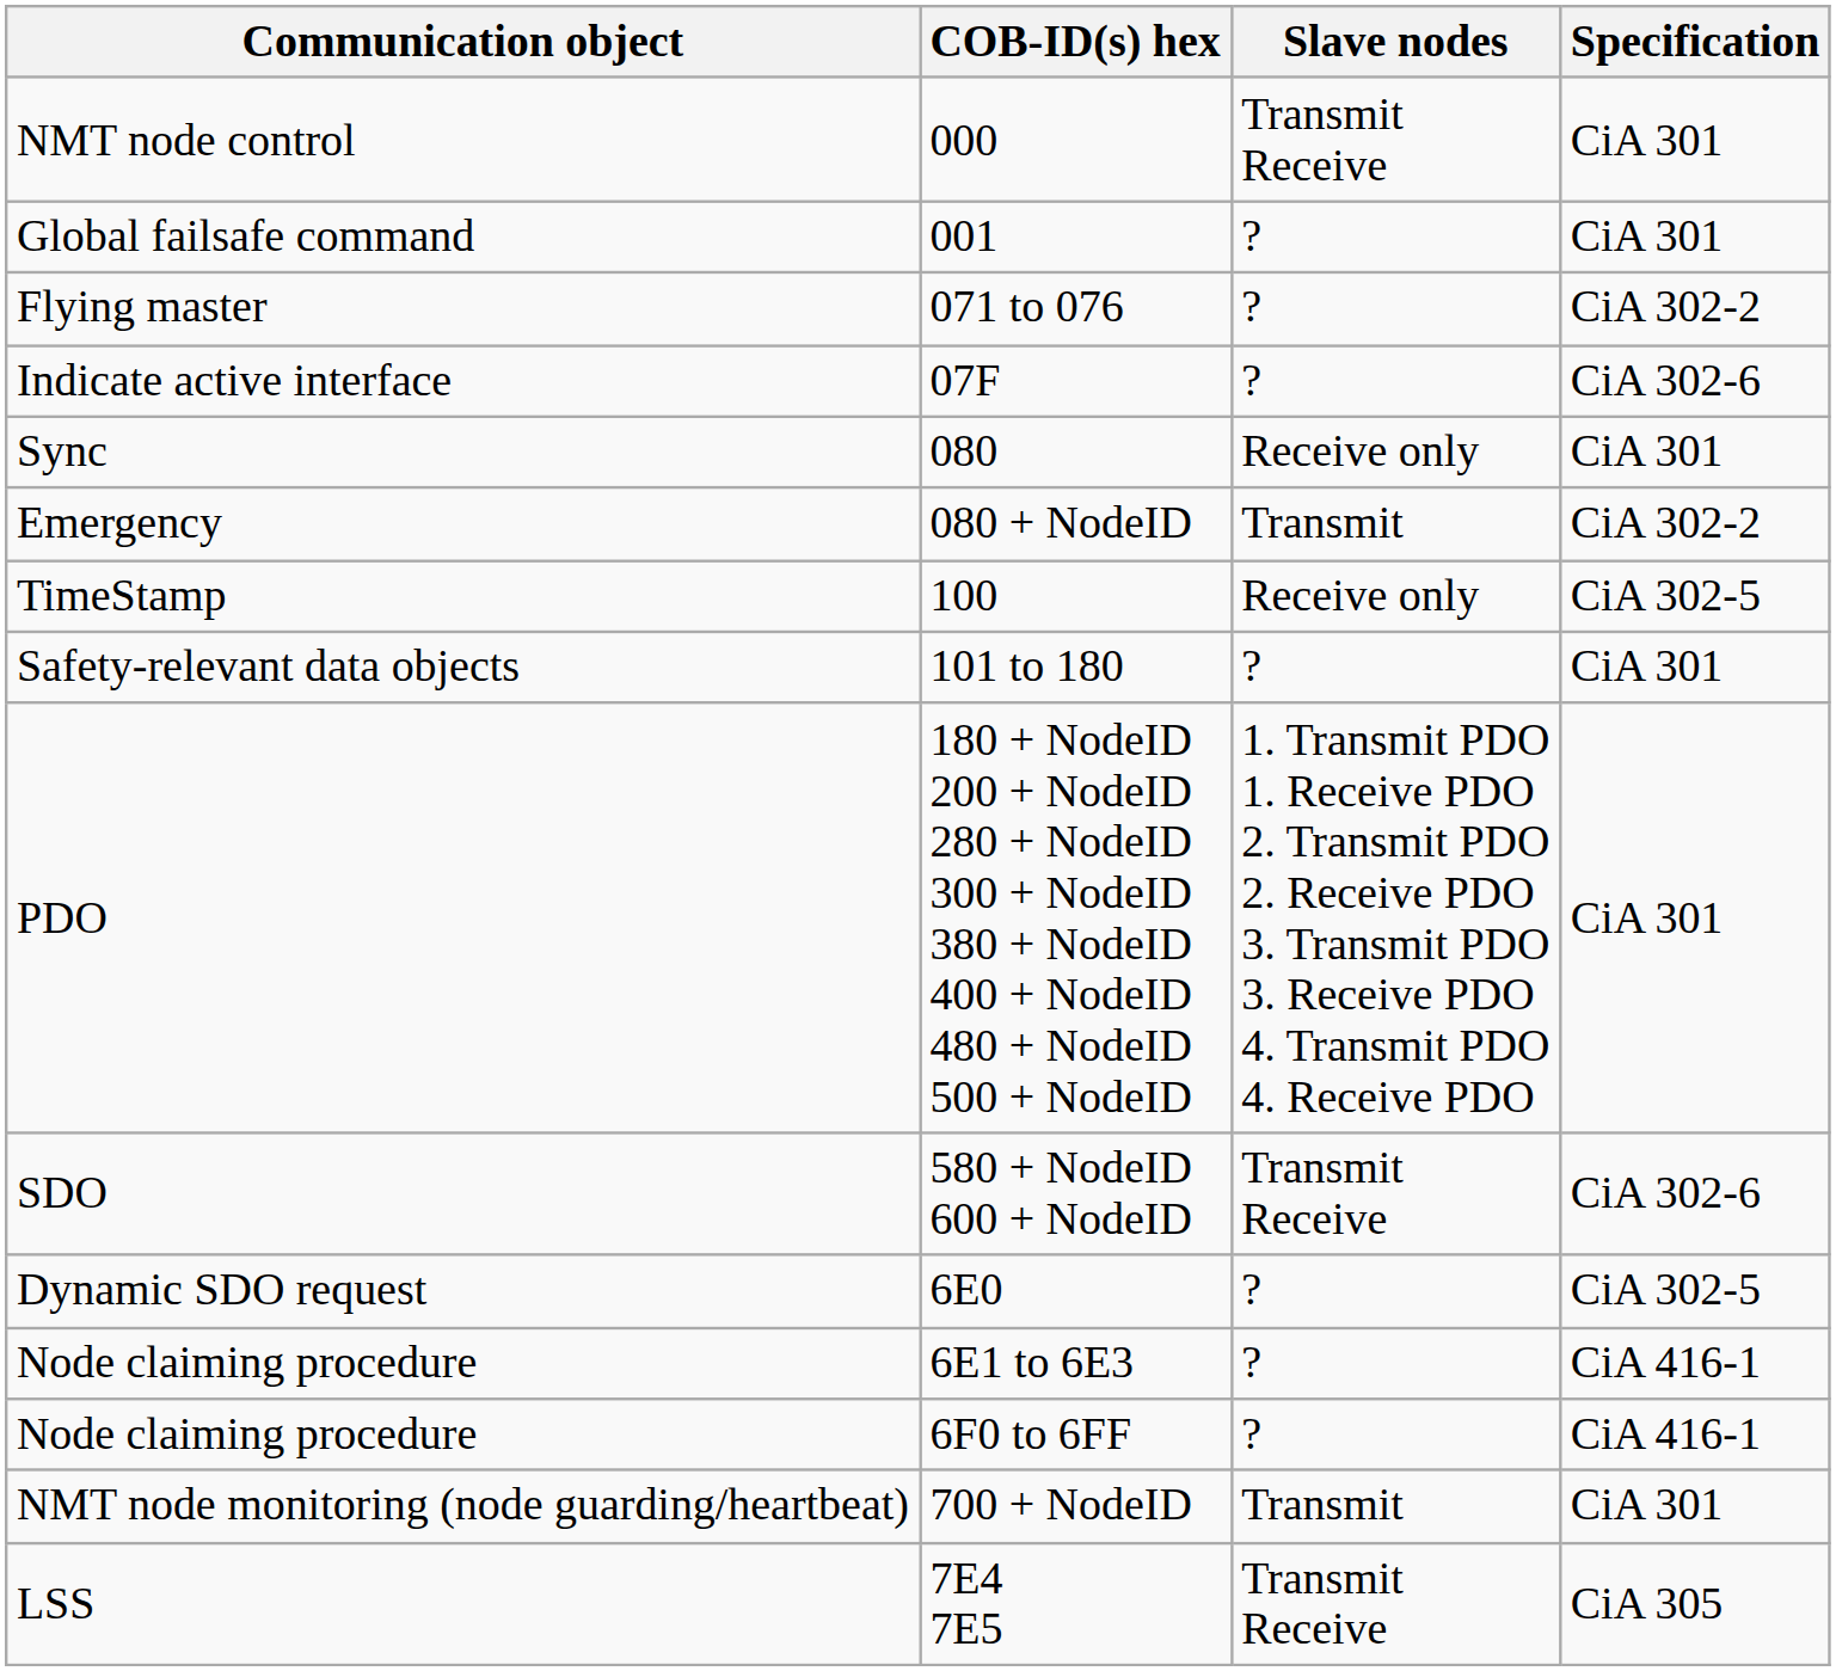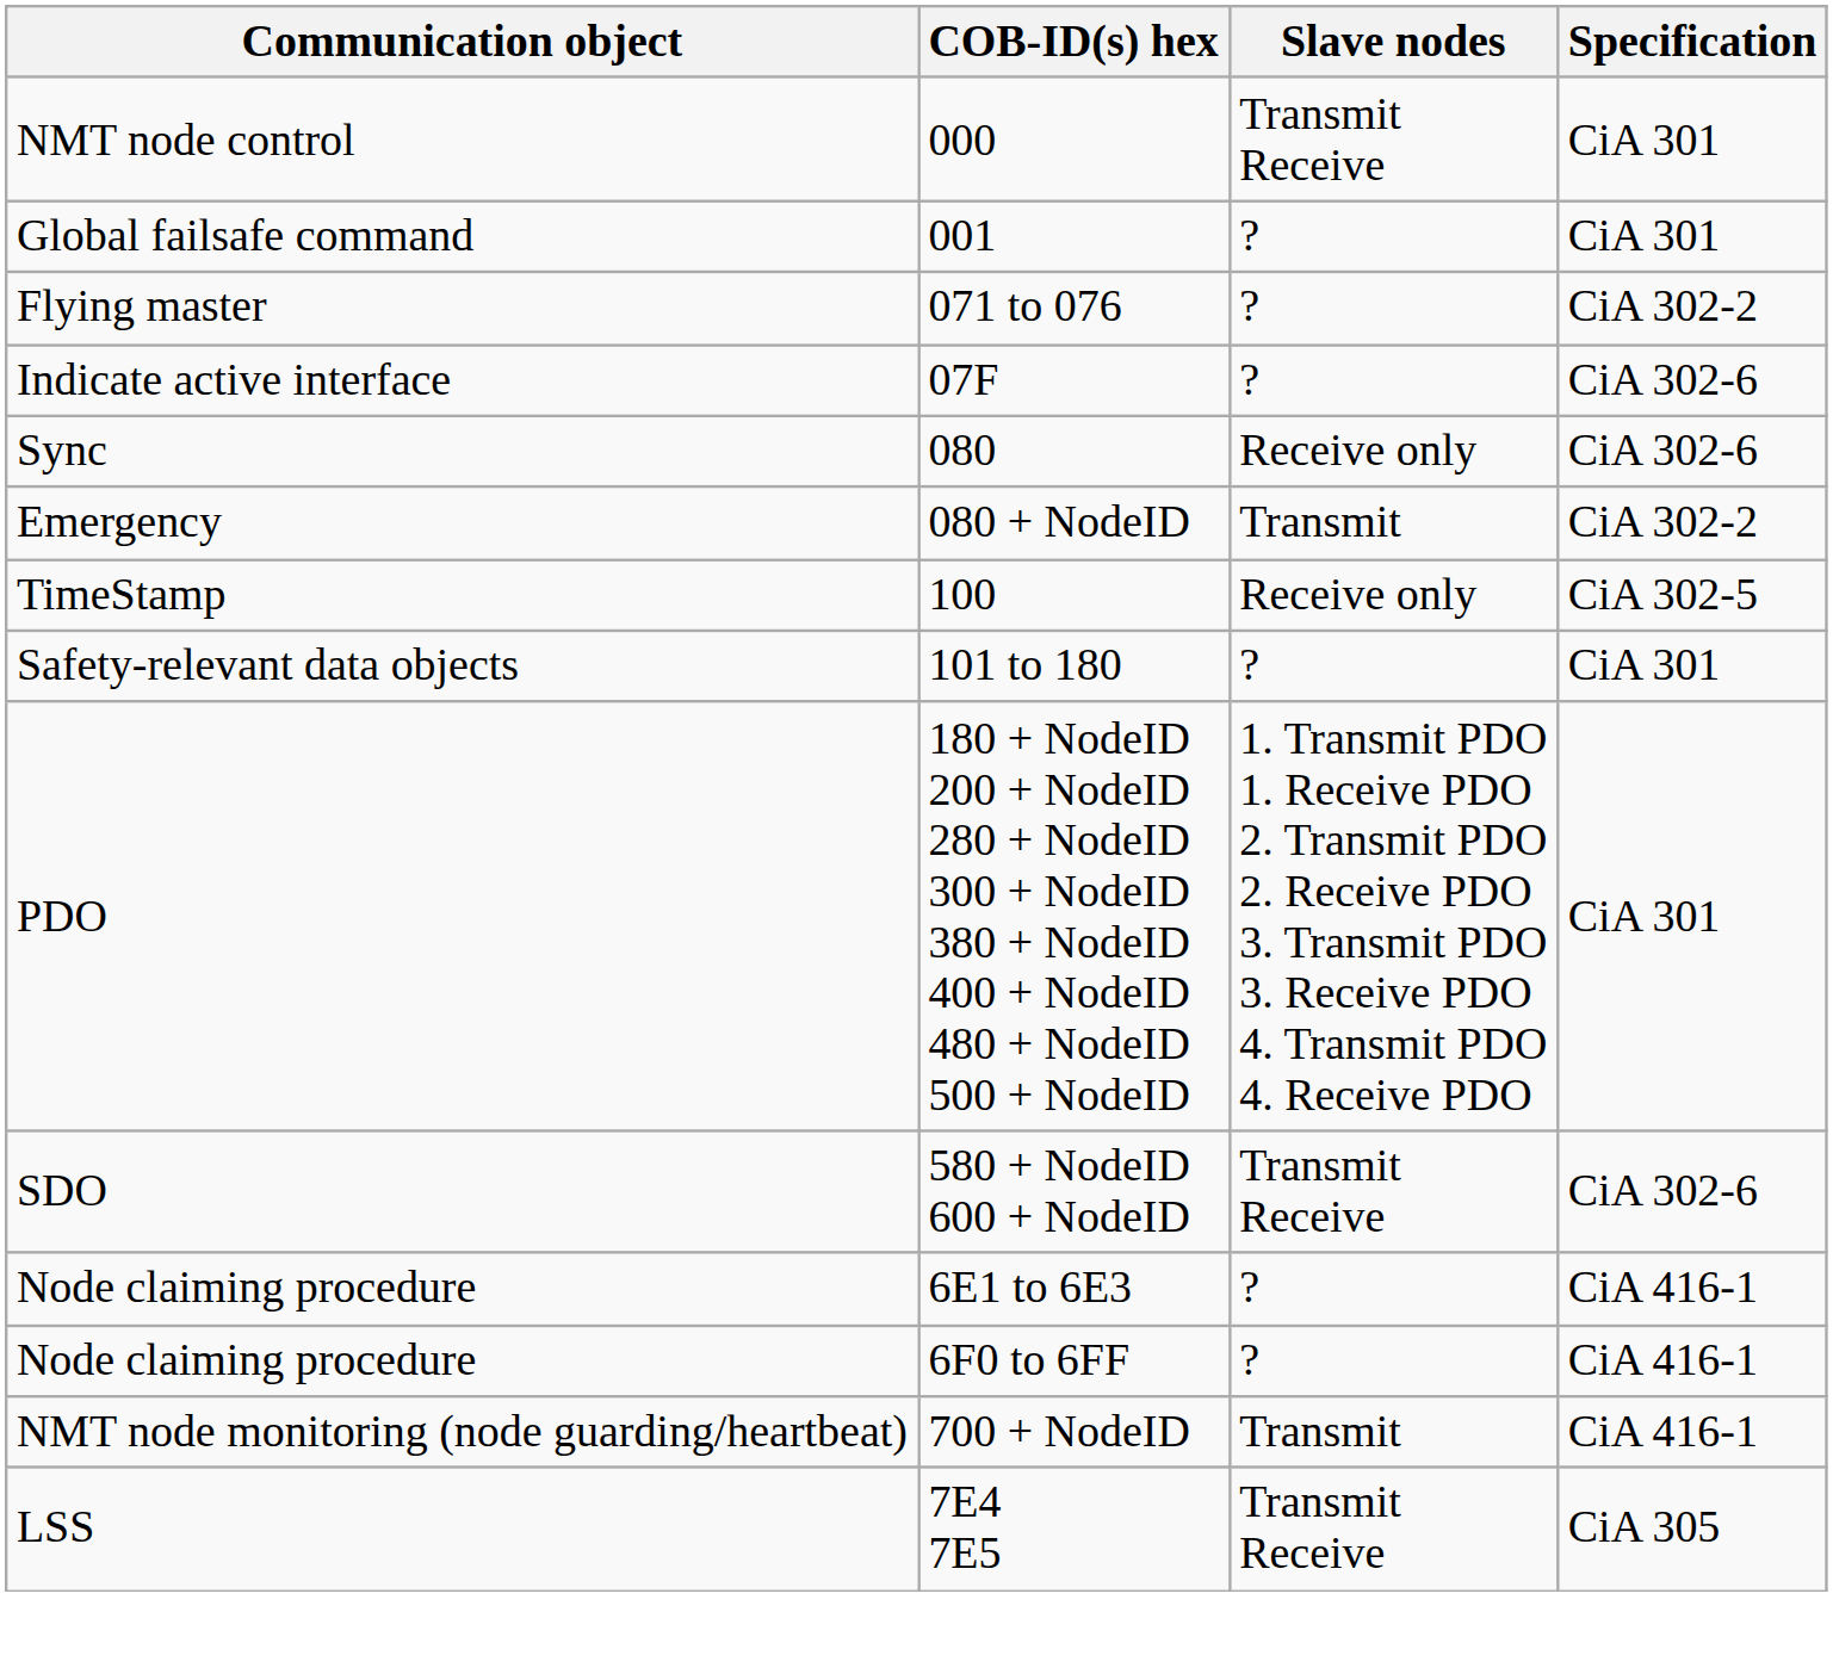 <table class="wikitable">
 <tr>
 <th>Communication object</th>
 <th>COB-ID(s) hex</th>
 <th>Slave nodes</th>
 <th>Specification</th>
 </tr>
 <tr>
 <td>NMT node control</td>
 <td>000</td>
 <td>Transmit<br>Receive</td>
 <td>CiA 301</td>
 </tr>
 <tr>
 <td>Global failsafe command</td>
 <td>001</td>
 <td>?</td>
 <td>CiA 301</td>
 </tr>
 <tr>
 <td>Flying master</td>
 <td>071 to 076</td>
 <td>?</td>
 <td>CiA 302-2</td>
 </tr>
 <tr>
 <td>Indicate active interface</td>
 <td>07F</td>
 <td>?</td>
 <td>CiA 302-6</td>
 </tr>
 <tr>
 <td>Sync</td>
 <td>080</td>
 <td>Receive only</td>
-<td>CiA 301</td>
+<td>CiA 302-6</td>
 </tr>
 <tr>
 <td>Emergency</td>
 <td>080 + NodeID</td>
 <td>Transmit</td>
 <td>CiA 302-2</td>
 </tr>
 <tr>
 <td>TimeStamp</td>
 <td>100</td>
 <td>Receive only</td>
 <td>CiA 302-5</td>
 </tr>
 <tr>
 <td>Safety-relevant data objects</td>
 <td>101 to 180</td>
 <td>?</td>
 <td>CiA 301</td>
 </tr>
 <tr>
 <td>PDO</td>
 <td>180 + NodeID<br>200 + NodeID<br>280 + NodeID<br>300 + NodeID<br>380 + NodeID<br>400 + NodeID<br>480 + NodeID<br>500 + NodeID</td>
 <td>1. Transmit PDO<br>1. Receive PDO<br>2. Transmit PDO<br>2. Receive PDO<br>3. Transmit PDO<br>3. Receive PDO<br>4. Transmit PDO<br>4. Receive PDO</td>
 <td>CiA 301</td>
 </tr>
 <tr>
 <td>SDO</td>
 <td>580 + NodeID<br>600 + NodeID</td>
 <td>Transmit<br>Receive</td>
 <td>CiA 302-6</td>
 </tr>
 <tr>
-<td>Dynamic SDO request</td>
-<td>6E0</td>
-<td>?</td>
-<td>CiA 302-5</td>
-</tr>
-<tr>
 <td>Node claiming procedure</td>
 <td>6E1 to 6E3</td>
 <td>?</td>
 <td>CiA 416-1</td>
 </tr>
 <tr>
 <td>Node claiming procedure</td>
 <td>6F0 to 6FF</td>
 <td>?</td>
 <td>CiA 416-1</td>
 </tr>
 <tr>
 <td>NMT node monitoring (node guarding/heartbeat)</td>
 <td>700 + NodeID</td>
 <td>Transmit</td>
-<td>CiA 301</td>
+<td>CiA 416-1</td>
 </tr>
 <tr>
 <td>LSS</td>
 <td>7E4<br>7E5</td>
 <td>Transmit<br>Receive</td>
 <td>CiA 305</td>
 </tr>
 </table>
